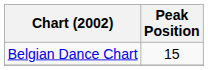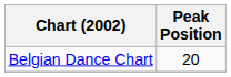 <table class="wikitable sortable">
 <tr>
 <th align="left">Chart (2002)</th>
 <th align="left">Peak<br>Position</th>
 </tr>
 <tr>
 <td align="left"><a href='#'>Belgian Dance Chart</a></td>
-<td align="center">15</td>
+<td align="center">20</td>
 </tr>
 <tr>
 </tr>
 <tr>
 </tr>
 </table>
